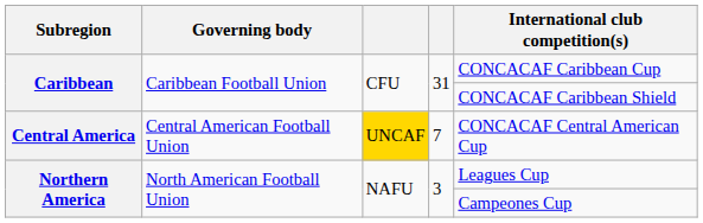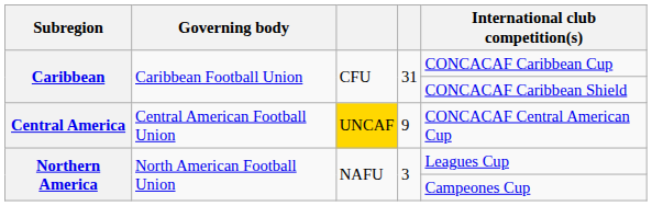 <table class="wikitable sortable" style="font-size: 95%;">
 <tr>
 <th>Subregion</th>
 <th>Governing body</th>
 <th></th>
 <th></th>
 <th>International club competition(s)</th>
 </tr>
 <tr>
 <th scope="row" rowspan="2"><a href='#'>Caribbean</a></th>
 <td rowspan="2"><a href='#'>Caribbean Football Union</a></td>
 <td rowspan="2">CFU</td>
 <td rowspan="2">31</td>
 <td><a href='#'>CONCACAF Caribbean Cup</a></td>
 </tr>
 <tr>
 <td><a href='#'>CONCACAF Caribbean Shield</a></td>
 </tr>
 <tr>
 <th scope="row"><a href='#'>Central America</a></th>
 <td><a href='#'>Central American Football Union</a></td>
 <td style="background: gold;">UNCAF</td>
-<td>7</td>
+<td>9</td>
 <td><a href='#'>CONCACAF Central American Cup</a></td>
 </tr>
 <tr>
 <th scope="row" rowspan="2"><a href='#'>Northern America</a></th>
 <td rowspan="2"><a href='#'>North American Football Union</a></td>
 <td rowspan="2">NAFU</td>
 <td rowspan="2">3</td>
 <td><a href='#'>Leagues Cup</a></td>
 </tr>
 <tr>
 <td><a href='#'>Campeones Cup</a></td>
 </tr>
 </table>
